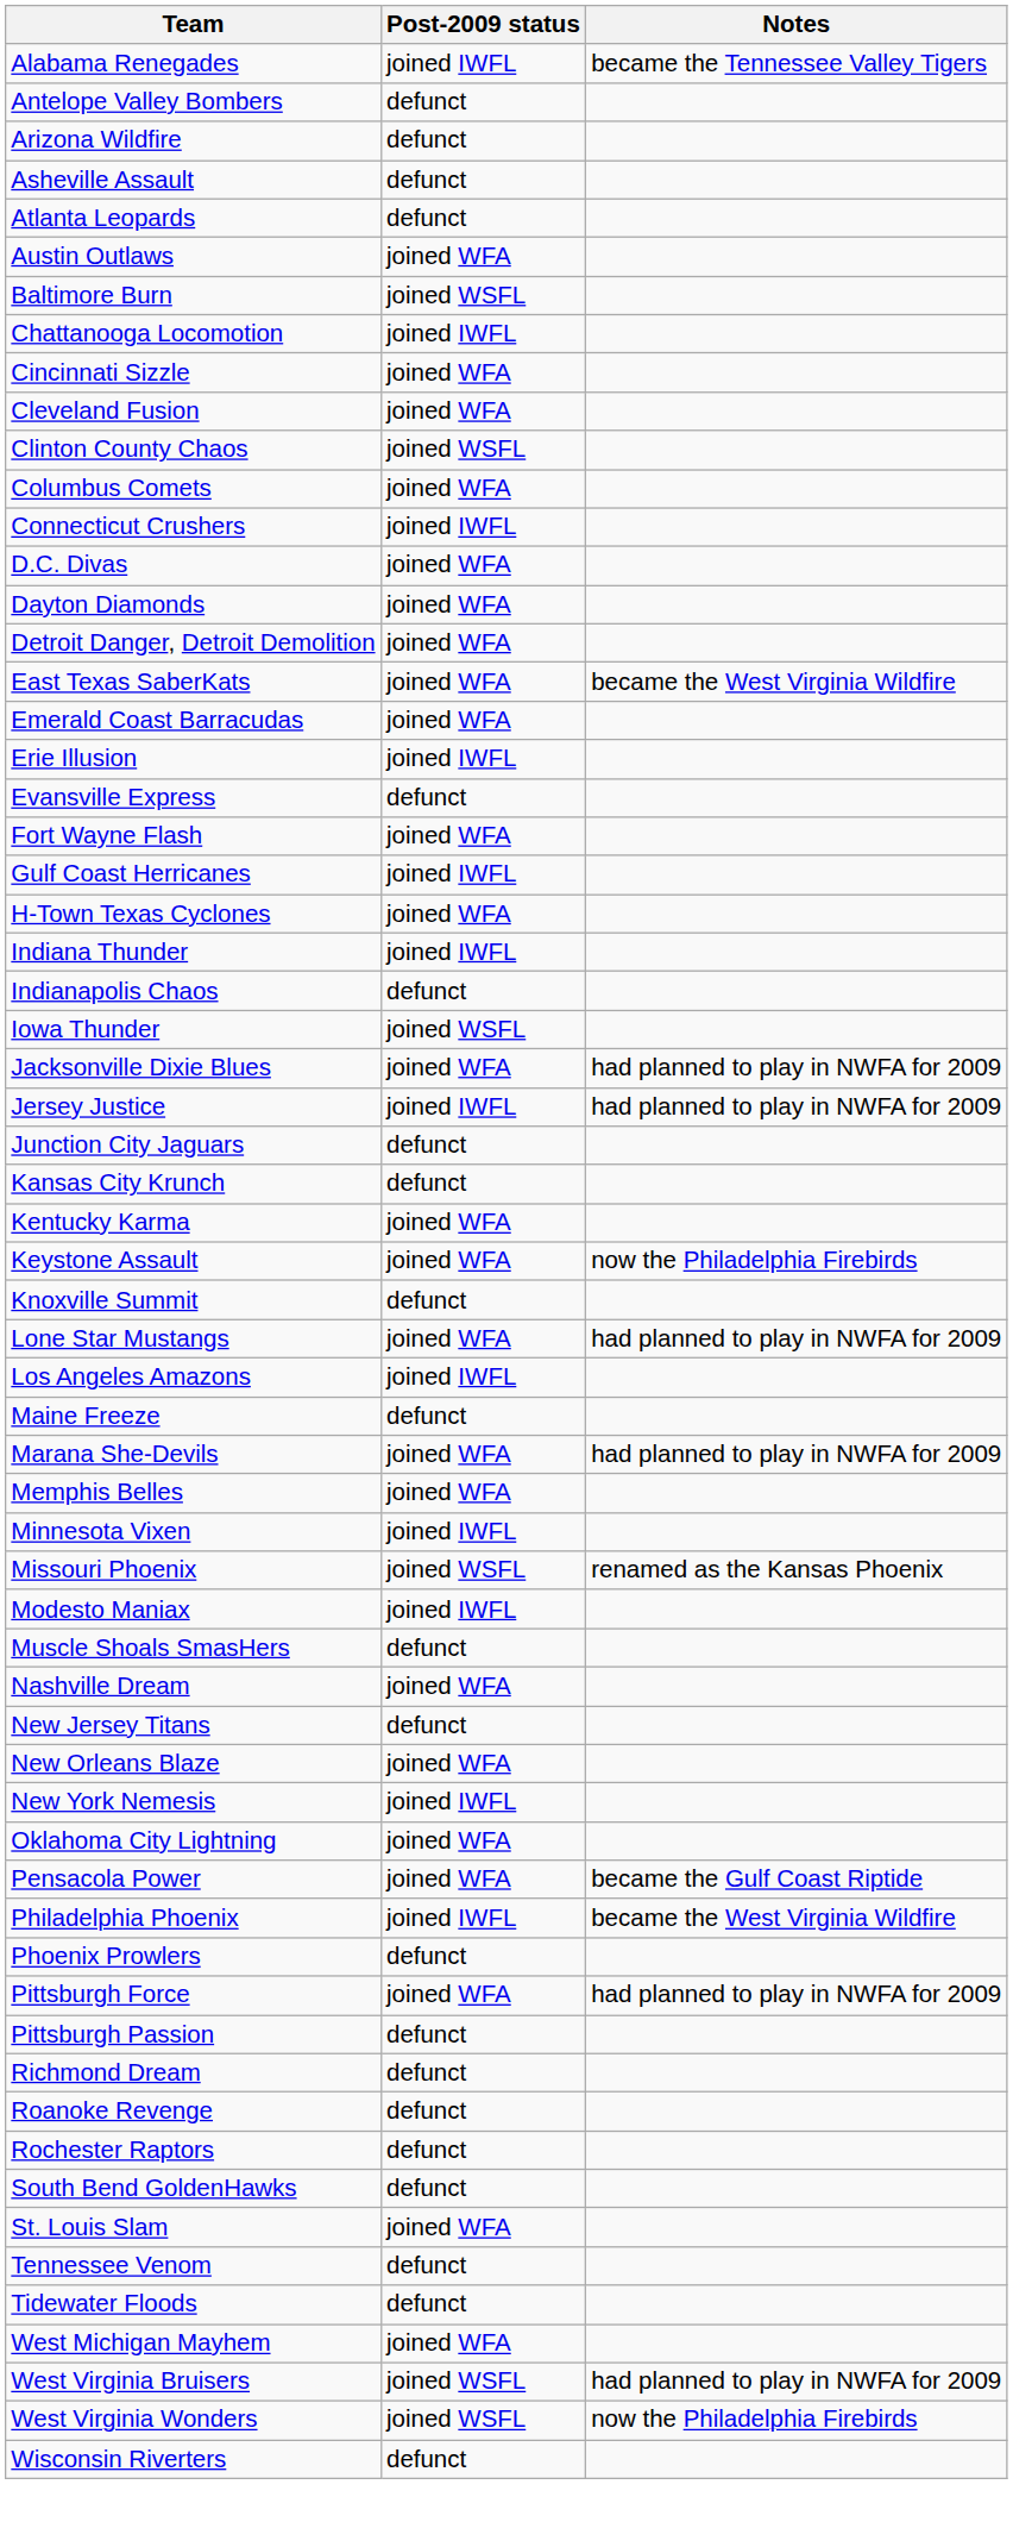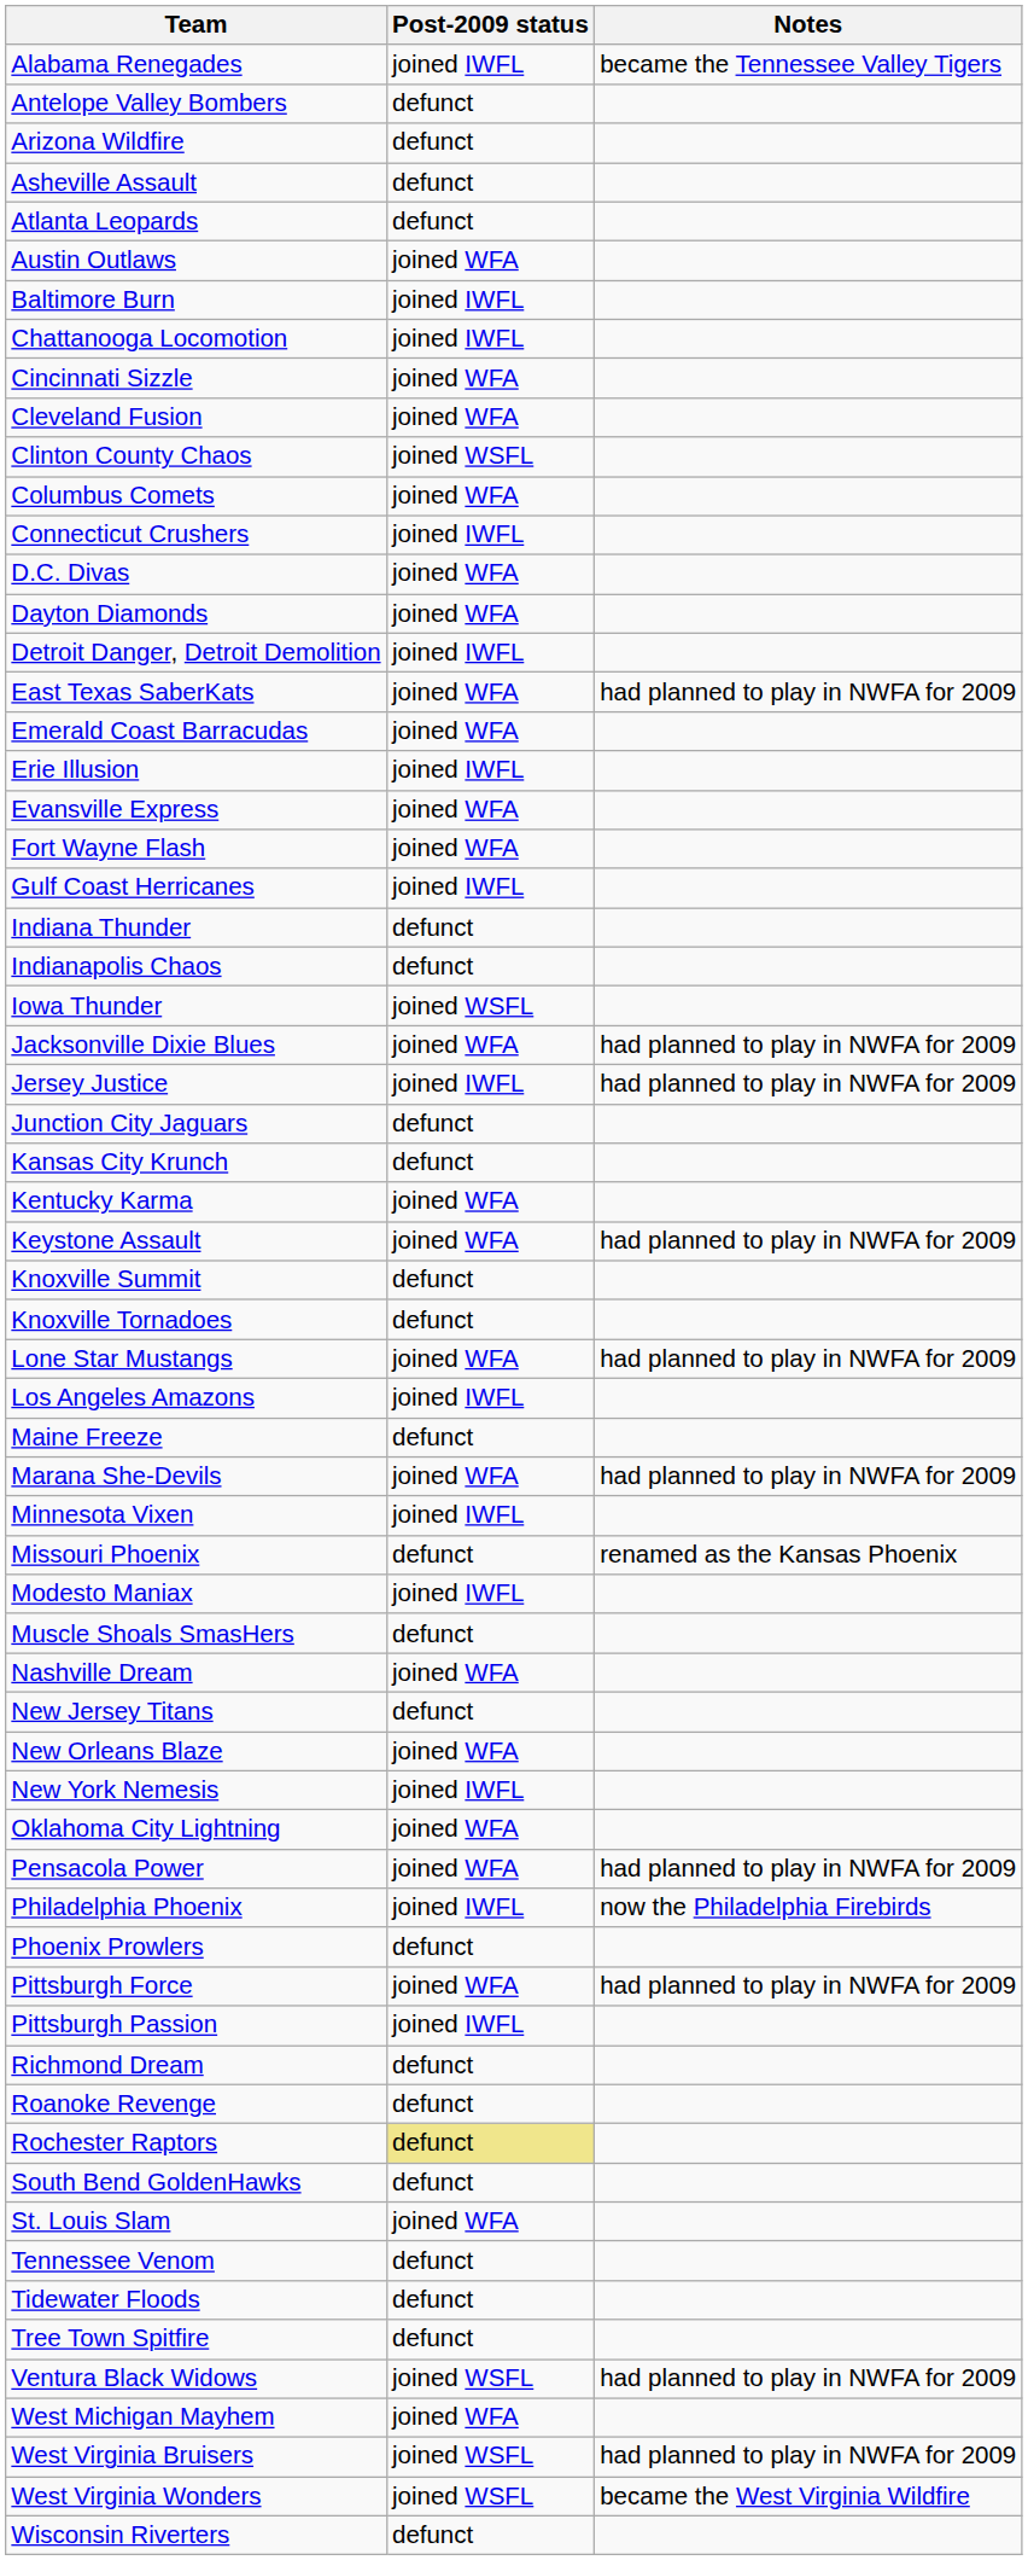 <table class="wikitable sortable">
 <tr>
 <th>Team</th>
 <th>Post-2009 status</th>
 <th>Notes</th>
 </tr>
 <tr>
 <td><a href='#'>Alabama Renegades</a></td>
 <td>joined <a href='#'>IWFL</a></td>
 <td>became the <a href='#'>Tennessee Valley Tigers</a></td>
 </tr>
 <tr>
 <td><a href='#'>Antelope Valley Bombers</a></td>
 <td>defunct</td>
 <td></td>
 </tr>
 <tr>
 <td><a href='#'>Arizona Wildfire</a></td>
 <td>defunct</td>
 <td></td>
 </tr>
 <tr>
 <td><a href='#'>Asheville Assault</a></td>
 <td>defunct</td>
 <td></td>
 </tr>
 <tr>
 <td><a href='#'>Atlanta Leopards</a></td>
 <td>defunct</td>
 <td></td>
 </tr>
 <tr>
 <td><a href='#'>Austin Outlaws</a></td>
 <td>joined <a href='#'>WFA</a></td>
 <td></td>
 </tr>
 <tr>
 <td><a href='#'>Baltimore Burn</a></td>
-<td>joined <a href='#'>WSFL</a></td>
+<td>joined <a href='#'>IWFL</a></td>
 <td></td>
 </tr>
 <tr>
 <td><a href='#'>Chattanooga Locomotion</a></td>
 <td>joined <a href='#'>IWFL</a></td>
 <td></td>
 </tr>
 <tr>
 <td><a href='#'>Cincinnati Sizzle</a></td>
 <td>joined <a href='#'>WFA</a></td>
 <td></td>
 </tr>
 <tr>
 <td><a href='#'>Cleveland Fusion</a></td>
 <td>joined <a href='#'>WFA</a></td>
 <td></td>
 </tr>
 <tr>
 <td><a href='#'>Clinton County Chaos</a></td>
 <td>joined <a href='#'>WSFL</a></td>
 <td></td>
 </tr>
 <tr>
 <td><a href='#'>Columbus Comets</a></td>
 <td>joined <a href='#'>WFA</a></td>
 <td></td>
 </tr>
 <tr>
 <td><a href='#'>Connecticut Crushers</a></td>
 <td>joined <a href='#'>IWFL</a></td>
 <td></td>
 </tr>
 <tr>
 <td><a href='#'>D.C. Divas</a></td>
 <td>joined <a href='#'>WFA</a></td>
 <td></td>
 </tr>
 <tr>
 <td><a href='#'>Dayton Diamonds</a></td>
 <td>joined <a href='#'>WFA</a></td>
 <td></td>
 </tr>
 <tr>
 <td><a href='#'>Detroit Danger</a>, <a href='#'>Detroit Demolition</a></td>
-<td>joined <a href='#'>WFA</a></td>
+<td>joined <a href='#'>IWFL</a></td>
 <td></td>
 </tr>
 <tr>
 <td><a href='#'>East Texas SaberKats</a></td>
 <td>joined <a href='#'>WFA</a></td>
-<td>became the <a href='#'>West Virginia Wildfire</a></td>
+<td>had planned to play in NWFA for 2009</td>
 </tr>
 <tr>
 <td><a href='#'>Emerald Coast Barracudas</a></td>
 <td>joined <a href='#'>WFA</a></td>
 <td></td>
 </tr>
 <tr>
 <td><a href='#'>Erie Illusion</a></td>
 <td>joined <a href='#'>IWFL</a></td>
 <td></td>
 </tr>
 <tr>
 <td><a href='#'>Evansville Express</a></td>
-<td>defunct</td>
+<td>joined <a href='#'>WFA</a></td>
 <td></td>
 </tr>
 <tr>
 <td><a href='#'>Fort Wayne Flash</a></td>
 <td>joined <a href='#'>WFA</a></td>
 <td></td>
 </tr>
 <tr>
 <td><a href='#'>Gulf Coast Herricanes</a></td>
 <td>joined <a href='#'>IWFL</a></td>
 <td></td>
 </tr>
 <tr>
-<td><a href='#'>H-Town Texas Cyclones</a></td>
-<td>joined <a href='#'>WFA</a></td>
-<td></td>
-</tr>
-<tr>
 <td><a href='#'>Indiana Thunder</a></td>
-<td>joined <a href='#'>IWFL</a></td>
+<td>defunct</td>
 <td></td>
 </tr>
 <tr>
 <td><a href='#'>Indianapolis Chaos</a></td>
 <td>defunct</td>
 <td></td>
 </tr>
 <tr>
 <td><a href='#'>Iowa Thunder</a></td>
 <td>joined <a href='#'>WSFL</a></td>
 <td></td>
 </tr>
 <tr>
 <td><a href='#'>Jacksonville Dixie Blues</a></td>
 <td>joined <a href='#'>WFA</a></td>
 <td>had planned to play in NWFA for 2009</td>
 </tr>
 <tr>
 <td><a href='#'>Jersey Justice</a></td>
 <td>joined <a href='#'>IWFL</a></td>
 <td>had planned to play in NWFA for 2009</td>
 </tr>
 <tr>
 <td><a href='#'>Junction City Jaguars</a></td>
 <td>defunct</td>
 <td></td>
 </tr>
 <tr>
 <td><a href='#'>Kansas City Krunch</a></td>
 <td>defunct</td>
 <td></td>
 </tr>
 <tr>
 <td><a href='#'>Kentucky Karma</a></td>
 <td>joined <a href='#'>WFA</a></td>
 <td></td>
 </tr>
 <tr>
 <td><a href='#'>Keystone Assault</a></td>
 <td>joined <a href='#'>WFA</a></td>
-<td>now the <a href='#'>Philadelphia Firebirds</a></td>
+<td>had planned to play in NWFA for 2009</td>
 </tr>
 <tr>
 <td><a href='#'>Knoxville Summit</a></td>
+<td>defunct</td>
+<td></td>
+</tr>
+<tr>
+<td><a href='#'>Knoxville Tornadoes</a></td>
 <td>defunct</td>
 <td></td>
 </tr>
 <tr>
 <td><a href='#'>Lone Star Mustangs</a></td>
 <td>joined <a href='#'>WFA</a></td>
 <td>had planned to play in NWFA for 2009</td>
 </tr>
 <tr>
 <td><a href='#'>Los Angeles Amazons</a></td>
 <td>joined <a href='#'>IWFL</a></td>
 <td></td>
 </tr>
 <tr>
 <td><a href='#'>Maine Freeze</a></td>
 <td>defunct</td>
 <td></td>
 </tr>
 <tr>
 <td><a href='#'>Marana She-Devils</a></td>
 <td>joined <a href='#'>WFA</a></td>
 <td>had planned to play in NWFA for 2009</td>
 </tr>
 <tr>
-<td><a href='#'>Memphis Belles</a></td>
-<td>joined <a href='#'>WFA</a></td>
-<td></td>
-</tr>
-<tr>
 <td><a href='#'>Minnesota Vixen</a></td>
 <td>joined <a href='#'>IWFL</a></td>
 <td></td>
 </tr>
 <tr>
 <td><a href='#'>Missouri Phoenix</a></td>
-<td>joined <a href='#'>WSFL</a></td>
+<td>defunct</td>
 <td>renamed as the Kansas Phoenix</td>
 </tr>
 <tr>
 <td><a href='#'>Modesto Maniax</a></td>
 <td>joined <a href='#'>IWFL</a></td>
 <td></td>
 </tr>
 <tr>
 <td><a href='#'>Muscle Shoals SmasHers</a></td>
 <td>defunct</td>
 <td></td>
 </tr>
 <tr>
 <td><a href='#'>Nashville Dream</a></td>
 <td>joined <a href='#'>WFA</a></td>
 <td></td>
 </tr>
 <tr>
 <td><a href='#'>New Jersey Titans</a></td>
 <td>defunct</td>
 <td></td>
 </tr>
 <tr>
 <td><a href='#'>New Orleans Blaze</a></td>
 <td>joined <a href='#'>WFA</a></td>
 <td></td>
 </tr>
 <tr>
 <td><a href='#'>New York Nemesis</a></td>
 <td>joined <a href='#'>IWFL</a></td>
 <td></td>
 </tr>
 <tr>
 <td><a href='#'>Oklahoma City Lightning</a></td>
 <td>joined <a href='#'>WFA</a></td>
 <td></td>
 </tr>
 <tr>
 <td><a href='#'>Pensacola Power</a></td>
 <td>joined <a href='#'>WFA</a></td>
-<td>became the <a href='#'>Gulf Coast Riptide</a></td>
+<td>had planned to play in NWFA for 2009</td>
 </tr>
 <tr>
 <td><a href='#'>Philadelphia Phoenix</a></td>
 <td>joined <a href='#'>IWFL</a></td>
-<td>became the <a href='#'>West Virginia Wildfire</a></td>
+<td>now the <a href='#'>Philadelphia Firebirds</a></td>
 </tr>
 <tr>
 <td><a href='#'>Phoenix Prowlers</a></td>
 <td>defunct</td>
 <td></td>
 </tr>
 <tr>
 <td><a href='#'>Pittsburgh Force</a></td>
 <td>joined <a href='#'>WFA</a></td>
 <td>had planned to play in NWFA for 2009</td>
 </tr>
 <tr>
 <td><a href='#'>Pittsburgh Passion</a></td>
-<td>defunct</td>
+<td>joined <a href='#'>IWFL</a></td>
 <td></td>
 </tr>
 <tr>
 <td><a href='#'>Richmond Dream</a></td>
 <td>defunct</td>
 <td></td>
 </tr>
 <tr>
 <td><a href='#'>Roanoke Revenge</a></td>
 <td>defunct</td>
 <td></td>
 </tr>
 <tr>
 <td><a href='#'>Rochester Raptors</a></td>
-<td>defunct</td>
+<td style="background: khaki;">defunct</td>
 <td></td>
 </tr>
 <tr>
 <td><a href='#'>South Bend GoldenHawks</a></td>
 <td>defunct</td>
 <td></td>
 </tr>
 <tr>
 <td><a href='#'>St. Louis Slam</a></td>
 <td>joined <a href='#'>WFA</a></td>
 <td></td>
 </tr>
 <tr>
 <td><a href='#'>Tennessee Venom</a></td>
 <td>defunct</td>
 <td></td>
 </tr>
 <tr>
 <td><a href='#'>Tidewater Floods</a></td>
 <td>defunct</td>
 <td></td>
 </tr>
 <tr>
+<td><a href='#'>Tree Town Spitfire</a></td>
+<td>defunct</td>
+<td></td>
+</tr>
+<tr>
+<td><a href='#'>Ventura Black Widows</a></td>
+<td>joined <a href='#'>WSFL</a></td>
+<td>had planned to play in NWFA for 2009</td>
+</tr>
+<tr>
 <td><a href='#'>West Michigan Mayhem</a></td>
 <td>joined <a href='#'>WFA</a></td>
 <td></td>
 </tr>
 <tr>
 <td><a href='#'>West Virginia Bruisers</a></td>
 <td>joined <a href='#'>WSFL</a></td>
 <td>had planned to play in NWFA for 2009</td>
 </tr>
 <tr>
 <td><a href='#'>West Virginia Wonders</a></td>
 <td>joined <a href='#'>WSFL</a></td>
-<td>now the <a href='#'>Philadelphia Firebirds</a></td>
+<td>became the <a href='#'>West Virginia Wildfire</a></td>
 </tr>
 <tr>
 <td><a href='#'>Wisconsin Riverters</a></td>
 <td>defunct</td>
 <td></td>
 </tr>
 </table>
